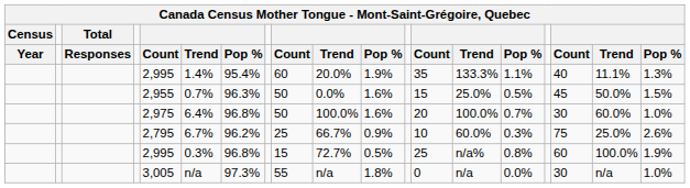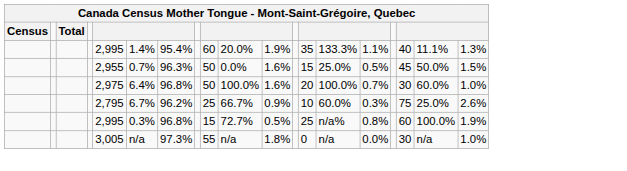 <table class="wikitable">
 <tr>
 <th colspan="19">Canada Census Mother Tongue - Mont-Saint-Grégoire, Quebec</th>
 </tr>
 <tr>
 <th>Census</th>
 <td></td>
 <th>Total</th>
 <td colspan="1"></td>
 <th colspan="3"></th>
 <td colspan="1"></td>
 <th colspan="3"></th>
 <td colspan="1"></td>
 <th colspan="3"></th>
 <td colspan="1"></td>
 <th colspan="3"></th>
-</tr>
-<tr>
-<th>Year</th>
-<td></td>
-<th>Responses</th>
-<td></td>
-<th>Count</th>
-<th>Trend</th>
-<th>Pop %</th>
-<td></td>
-<th>Count</th>
-<th>Trend</th>
-<th>Pop %</th>
-<td></td>
-<th>Count</th>
-<th>Trend</th>
-<th>Pop %</th>
-<td></td>
-<th>Count</th>
-<th>Trend</th>
-<th>Pop %</th>
 </tr>
 <tr>
 <td></td>
 <td></td>
 <td></td>
 <td></td>
 <td>2,995</td>
 <td> 1.4%</td>
 <td>95.4%</td>
 <td></td>
 <td>60</td>
 <td> 20.0%</td>
 <td>1.9%</td>
 <td></td>
 <td>35</td>
 <td> 133.3%</td>
 <td>1.1%</td>
 <td></td>
 <td>40</td>
 <td> 11.1%</td>
 <td>1.3%</td>
 </tr>
 <tr>
 <td></td>
 <td></td>
 <td></td>
 <td></td>
 <td>2,955</td>
 <td> 0.7%</td>
 <td>96.3%</td>
 <td></td>
 <td>50</td>
 <td> 0.0%</td>
 <td>1.6%</td>
 <td></td>
 <td>15</td>
 <td> 25.0%</td>
 <td>0.5%</td>
 <td></td>
 <td>45</td>
 <td> 50.0%</td>
 <td>1.5%</td>
 </tr>
 <tr>
 <td></td>
 <td></td>
 <td></td>
 <td></td>
 <td>2,975</td>
 <td> 6.4%</td>
 <td>96.8%</td>
 <td></td>
 <td>50</td>
 <td> 100.0%</td>
 <td>1.6%</td>
 <td></td>
 <td>20</td>
 <td> 100.0%</td>
 <td>0.7%</td>
 <td></td>
 <td>30</td>
 <td> 60.0%</td>
 <td>1.0%</td>
 </tr>
 <tr>
 <td></td>
 <td></td>
 <td></td>
 <td></td>
 <td>2,795</td>
 <td> 6.7%</td>
 <td>96.2%</td>
 <td></td>
 <td>25</td>
 <td> 66.7%</td>
 <td>0.9%</td>
 <td></td>
 <td>10</td>
 <td> 60.0%</td>
 <td>0.3%</td>
 <td></td>
 <td>75</td>
 <td> 25.0%</td>
 <td>2.6%</td>
 </tr>
 <tr>
 <td></td>
 <td></td>
 <td></td>
 <td></td>
 <td>2,995</td>
 <td> 0.3%</td>
 <td>96.8%</td>
 <td></td>
 <td>15</td>
 <td> 72.7%</td>
 <td>0.5%</td>
 <td></td>
 <td>25</td>
 <td> n/a%</td>
 <td>0.8%</td>
 <td></td>
 <td>60</td>
 <td> 100.0%</td>
 <td>1.9%</td>
 </tr>
 <tr>
 <td></td>
 <td></td>
 <td></td>
 <td></td>
 <td>3,005</td>
 <td>n/a</td>
 <td>97.3%</td>
 <td></td>
 <td>55</td>
 <td>n/a</td>
 <td>1.8%</td>
 <td></td>
 <td>0</td>
 <td>n/a</td>
 <td>0.0%</td>
 <td></td>
 <td>30</td>
 <td>n/a</td>
 <td>1.0%</td>
 </tr>
 </table>
